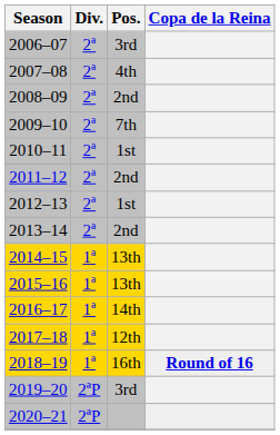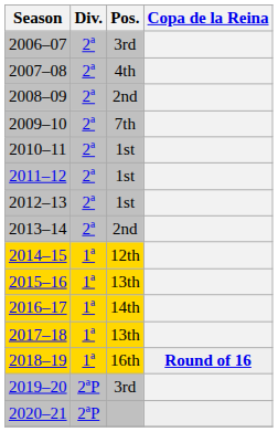 <table class="wikitable" style="text-align:center">
 <tr style="background:#f0f6fa;">
 <th>Season</th>
 <th>Div.</th>
 <th>Pos.</th>
 <th><a href='#'>Copa de la Reina</a></th>
 </tr>
 <tr>
 <td bgcolor=silver>2006–07</td>
 <td bgcolor=silver><a href='#'>2ª</a></td>
 <td bgcolor=silver>3rd</td>
 <th></th>
 </tr>
 <tr>
 <td bgcolor=silver>2007–08</td>
 <td bgcolor=silver><a href='#'>2ª</a></td>
 <td bgcolor=silver>4th</td>
 <th></th>
 </tr>
 <tr>
 <td bgcolor=silver>2008–09</td>
 <td bgcolor=silver><a href='#'>2ª</a></td>
 <td bgcolor=silver>2nd</td>
 <th></th>
 </tr>
 <tr>
 <td bgcolor=silver>2009–10</td>
 <td bgcolor=silver><a href='#'>2ª</a></td>
 <td bgcolor=silver>7th</td>
 <th></th>
 </tr>
 <tr>
 <td bgcolor=silver>2010–11</td>
 <td bgcolor=silver><a href='#'>2ª</a></td>
 <td bgcolor=silver>1st</td>
 <th></th>
 </tr>
 <tr>
 <td bgcolor=silver><a href='#'>2011–12</a></td>
 <td bgcolor=silver><a href='#'>2ª</a></td>
-<td bgcolor=silver>2nd</td>
+<td bgcolor=silver>1st</td>
 <th></th>
 </tr>
 <tr>
 <td bgcolor=silver>2012–13</td>
 <td bgcolor=silver><a href='#'>2ª</a></td>
 <td bgcolor=silver>1st</td>
 <th></th>
 </tr>
 <tr>
 <td bgcolor=silver>2013–14</td>
 <td bgcolor=silver><a href='#'>2ª</a></td>
 <td bgcolor=silver>2nd</td>
 <th></th>
 </tr>
 <tr>
 <td bgcolor=gold><a href='#'>2014–15</a></td>
 <td bgcolor=gold><a href='#'>1ª</a></td>
-<td bgcolor=gold>13th</td>
+<td bgcolor=gold>12th</td>
 <th></th>
 </tr>
 <tr>
 <td bgcolor=gold><a href='#'>2015–16</a></td>
 <td bgcolor=gold><a href='#'>1ª</a></td>
 <td bgcolor=gold>13th</td>
 <th></th>
 </tr>
 <tr>
 <td bgcolor=gold><a href='#'>2016–17</a></td>
 <td bgcolor=gold><a href='#'>1ª</a></td>
 <td bgcolor=gold>14th</td>
 <th></th>
 </tr>
 <tr>
 <td bgcolor=gold><a href='#'>2017–18</a></td>
 <td bgcolor=gold><a href='#'>1ª</a></td>
-<td bgcolor=gold>12th</td>
+<td bgcolor=gold>13th</td>
 <th></th>
 </tr>
 <tr>
 <td style="background:gold;"><a href='#'>2018–19</a></td>
 <td style="background:gold;"><a href='#'>1ª</a></td>
 <td style="background:gold;">16th</td>
 <th style="background:#efefef;"><a href='#'>Round of 16</a></th>
 </tr>
 <tr>
 <td bgcolor=silver><a href='#'>2019–20</a></td>
 <td bgcolor=silver><a href='#'>2ªP</a></td>
 <td bgcolor=silver>3rd</td>
 <th></th>
 </tr>
 <tr>
 <td style="background:silver;"><a href='#'>2020–21</a></td>
 <td style="background:silver;"><a href='#'>2ªP</a></td>
 <td style="background:silver;"></td>
 <th style="background:#efefef;"></th>
 </tr>
 <tr>
 </tr>
 </table>
